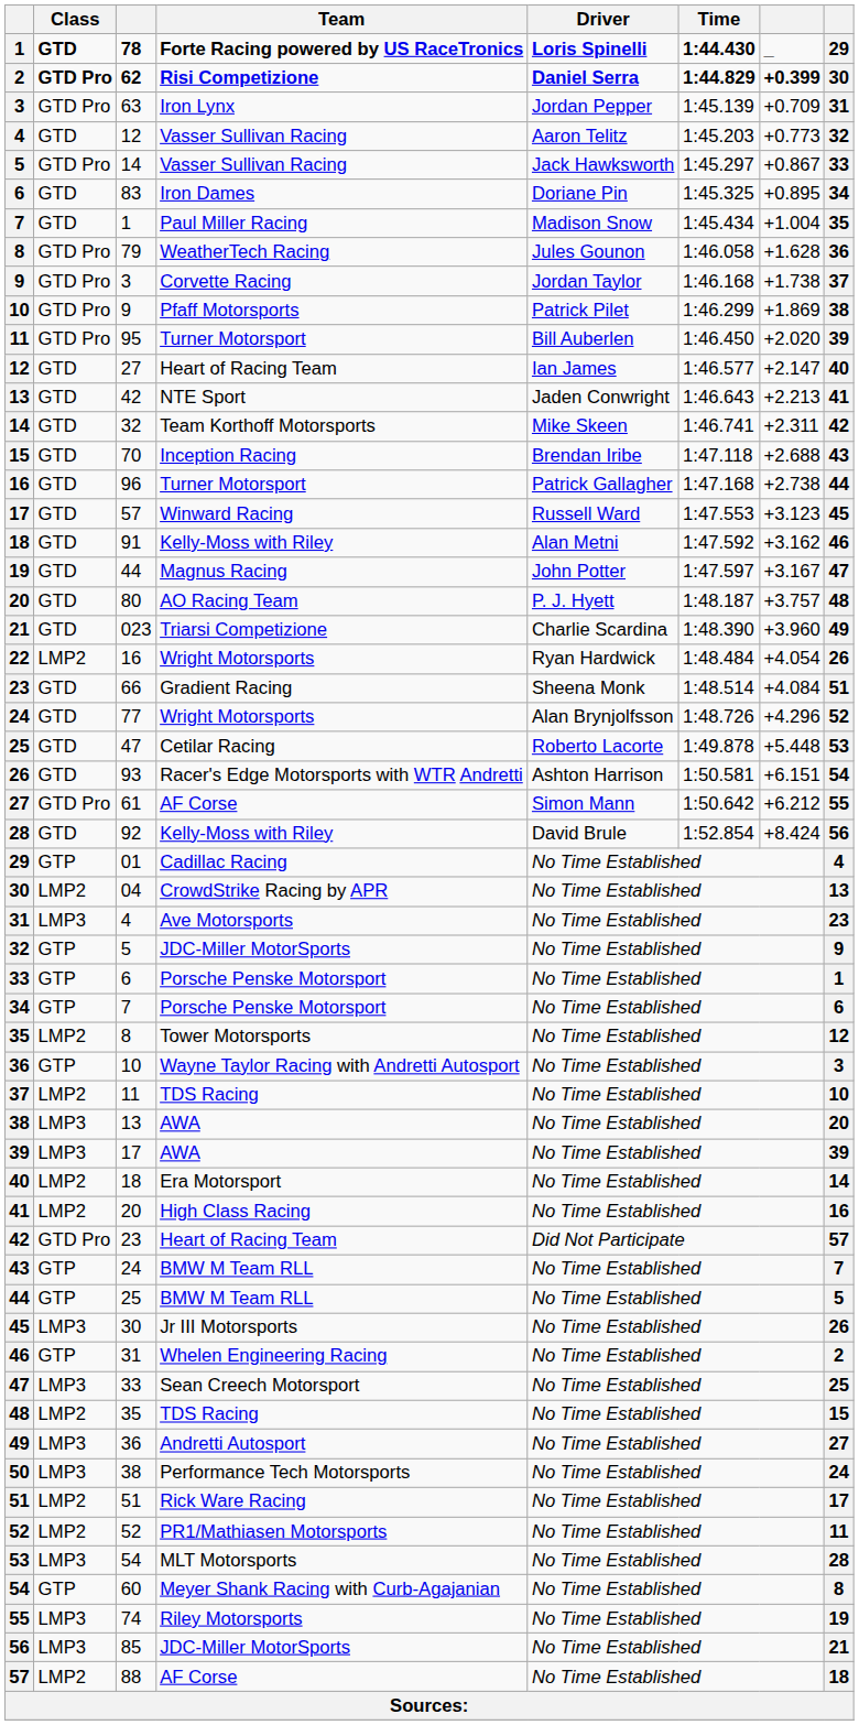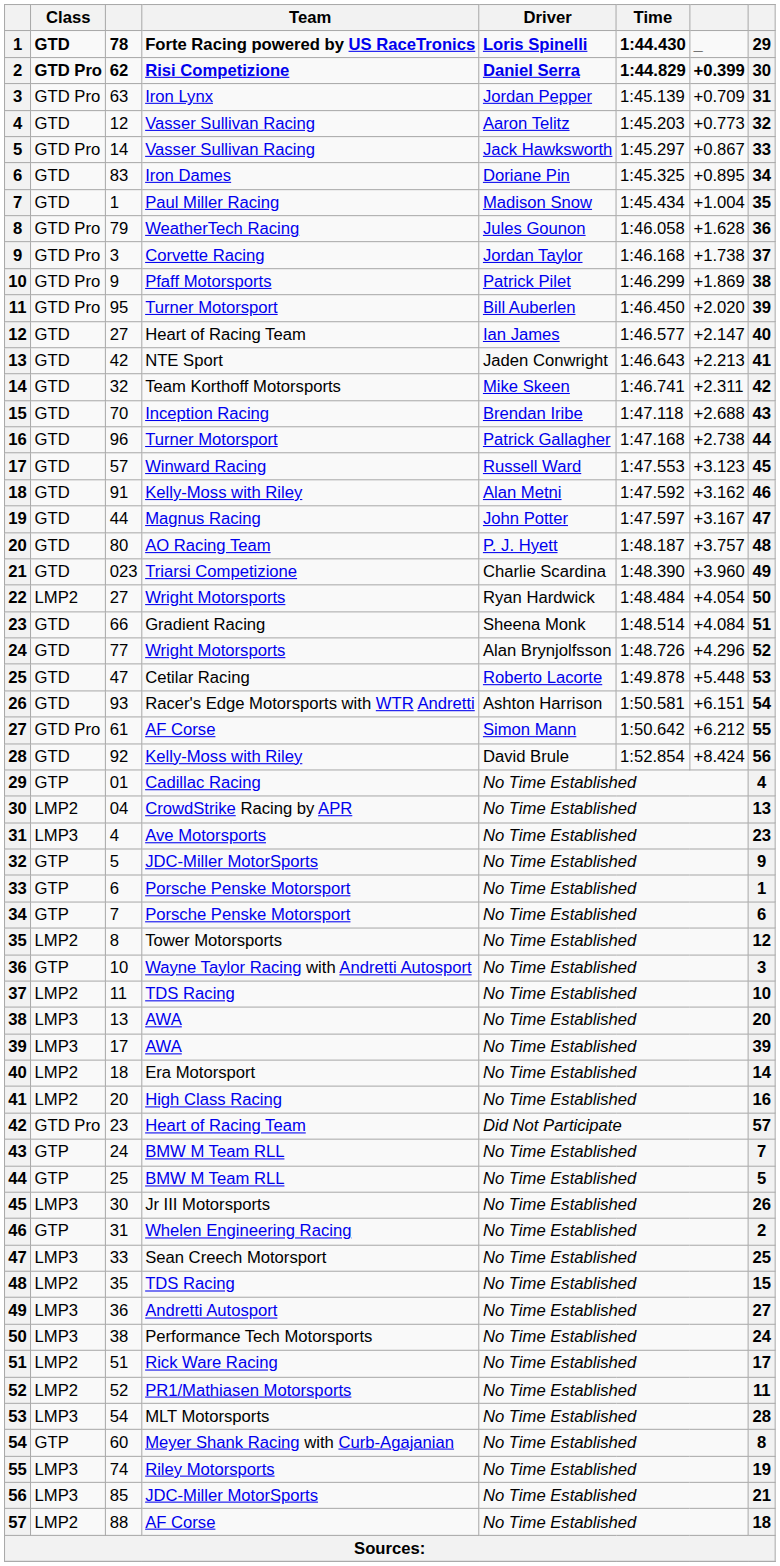 <table class="wikitable">
 <tr>
 <th scope="col"></th>
 <th scope="col">Class</th>
 <th scope="col"></th>
 <th scope="col">Team</th>
 <th scope="col">Driver</th>
 <th scope="col">Time</th>
 <th scope="col"></th>
 <th scope="col"></th>
 </tr>
 <tr>
 <th scope="row">1</th>
 <td><strong>GTD</strong></td>
 <td><strong>78</strong></td>
 <td><strong>Forte Racing powered by <a href='#'>US RaceTronics</a></strong></td>
 <td><strong> <a href='#'>Loris Spinelli</a></strong></td>
 <td><strong>1:44.430</strong></td>
 <td><strong>_</strong></td>
 <th>29</th>
 </tr>
 <tr>
 <th scope="row">2</th>
 <td><strong>GTD Pro</strong></td>
 <td><strong>62</strong></td>
 <td><strong><a href='#'>Risi Competizione</a></strong></td>
 <td><strong> <a href='#'>Daniel Serra</a></strong></td>
 <td><strong>1:44.829</strong></td>
 <td><strong>+0.399</strong></td>
 <th>30</th>
 </tr>
 <tr>
 <th scope="row">3</th>
 <td>GTD Pro</td>
 <td>63</td>
 <td><a href='#'>Iron Lynx</a></td>
 <td> <a href='#'>Jordan Pepper</a></td>
 <td>1:45.139</td>
 <td>+0.709</td>
 <th>31</th>
 </tr>
 <tr>
 <th scope="row">4</th>
 <td>GTD</td>
 <td>12</td>
 <td><a href='#'>Vasser Sullivan Racing</a></td>
 <td> <a href='#'>Aaron Telitz</a></td>
 <td>1:45.203</td>
 <td>+0.773</td>
 <th>32</th>
 </tr>
 <tr>
 <th scope="row">5</th>
 <td>GTD Pro</td>
 <td>14</td>
 <td><a href='#'>Vasser Sullivan Racing</a></td>
 <td> <a href='#'>Jack Hawksworth</a></td>
 <td>1:45.297</td>
 <td>+0.867</td>
 <th>33</th>
 </tr>
 <tr>
 <th scope="row">6</th>
 <td>GTD</td>
 <td>83</td>
 <td><a href='#'>Iron Dames</a></td>
 <td> <a href='#'>Doriane Pin</a></td>
 <td>1:45.325</td>
 <td>+0.895</td>
 <th>34</th>
 </tr>
 <tr>
 <th scope="row">7</th>
 <td>GTD</td>
 <td>1</td>
 <td><a href='#'>Paul Miller Racing</a></td>
 <td> <a href='#'>Madison Snow</a></td>
 <td>1:45.434</td>
 <td>+1.004</td>
 <th>35</th>
 </tr>
 <tr>
 <th scope="row">8</th>
 <td>GTD Pro</td>
 <td>79</td>
 <td><a href='#'>WeatherTech Racing</a></td>
 <td> <a href='#'>Jules Gounon</a></td>
 <td>1:46.058</td>
 <td>+1.628</td>
 <th>36</th>
 </tr>
 <tr>
 <th scope="row">9</th>
 <td>GTD Pro</td>
 <td>3</td>
 <td><a href='#'>Corvette Racing</a></td>
 <td> <a href='#'>Jordan Taylor</a></td>
 <td>1:46.168</td>
 <td>+1.738</td>
 <th>37</th>
 </tr>
 <tr>
 <th scope="row">10</th>
 <td>GTD Pro</td>
 <td>9</td>
 <td><a href='#'>Pfaff Motorsports</a></td>
 <td> <a href='#'>Patrick Pilet</a></td>
 <td>1:46.299</td>
 <td>+1.869</td>
 <th>38</th>
 </tr>
 <tr>
 <th scope="row">11</th>
 <td>GTD Pro</td>
 <td>95</td>
 <td><a href='#'>Turner Motorsport</a></td>
 <td> <a href='#'>Bill Auberlen</a></td>
 <td>1:46.450</td>
 <td>+2.020</td>
 <th>39</th>
 </tr>
 <tr>
 <th scope="row">12</th>
 <td>GTD</td>
 <td>27</td>
 <td>Heart of Racing Team</td>
 <td> <a href='#'>Ian James</a></td>
 <td>1:46.577</td>
 <td>+2.147</td>
 <th>40</th>
 </tr>
 <tr>
 <th scope="row">13</th>
 <td>GTD</td>
 <td>42</td>
 <td>NTE Sport</td>
 <td> Jaden Conwright</td>
 <td>1:46.643</td>
 <td>+2.213</td>
 <th>41</th>
 </tr>
 <tr>
 <th scope="row">14</th>
 <td>GTD</td>
 <td>32</td>
 <td>Team Korthoff Motorsports</td>
 <td> <a href='#'>Mike Skeen</a></td>
 <td>1:46.741</td>
 <td>+2.311</td>
 <th>42</th>
 </tr>
 <tr>
 <th scope="row">15</th>
 <td>GTD</td>
 <td>70</td>
 <td><a href='#'>Inception Racing</a></td>
 <td> <a href='#'>Brendan Iribe</a></td>
 <td>1:47.118</td>
 <td>+2.688</td>
 <th>43</th>
 </tr>
 <tr>
 <th scope="row">16</th>
 <td>GTD</td>
 <td>96</td>
 <td><a href='#'>Turner Motorsport</a></td>
 <td> <a href='#'>Patrick Gallagher</a></td>
 <td>1:47.168</td>
 <td>+2.738</td>
 <th>44</th>
 </tr>
 <tr>
 <th scope="row">17</th>
 <td>GTD</td>
 <td>57</td>
 <td><a href='#'>Winward Racing</a></td>
 <td> <a href='#'>Russell Ward</a></td>
 <td>1:47.553</td>
 <td>+3.123</td>
 <th>45</th>
 </tr>
 <tr>
 <th scope="row">18</th>
 <td>GTD</td>
 <td>91</td>
 <td><a href='#'>Kelly-Moss with Riley</a></td>
 <td> <a href='#'>Alan Metni</a></td>
 <td>1:47.592</td>
 <td>+3.162</td>
 <th>46</th>
 </tr>
 <tr>
 <th scope="row">19</th>
 <td>GTD</td>
 <td>44</td>
 <td><a href='#'>Magnus Racing</a></td>
 <td> <a href='#'>John Potter</a></td>
 <td>1:47.597</td>
 <td>+3.167</td>
 <th>47</th>
 </tr>
 <tr>
 <th scope="row">20</th>
 <td>GTD</td>
 <td>80</td>
 <td><a href='#'>AO Racing Team</a></td>
 <td> <a href='#'>P. J. Hyett</a></td>
 <td>1:48.187</td>
 <td>+3.757</td>
 <th>48</th>
 </tr>
 <tr>
 <th scope="row">21</th>
 <td>GTD</td>
 <td>023</td>
 <td><a href='#'>Triarsi Competizione</a></td>
 <td> Charlie Scardina</td>
 <td>1:48.390</td>
 <td>+3.960</td>
 <th>49</th>
 </tr>
 <tr>
 <th scope="row">22</th>
 <td>LMP2</td>
-<td>16</td>
+<td>27</td>
 <td><a href='#'>Wright Motorsports</a></td>
 <td> Ryan Hardwick</td>
 <td>1:48.484</td>
 <td>+4.054</td>
-<th>26</th>
+<th>50</th>
 </tr>
 <tr>
 <th scope="row">23</th>
 <td>GTD</td>
 <td>66</td>
 <td>Gradient Racing</td>
 <td> Sheena Monk</td>
 <td>1:48.514</td>
 <td>+4.084</td>
 <th>51</th>
 </tr>
 <tr>
 <th scope="row">24</th>
 <td>GTD</td>
 <td>77</td>
 <td><a href='#'>Wright Motorsports</a></td>
 <td> Alan Brynjolfsson</td>
 <td>1:48.726</td>
 <td>+4.296</td>
 <th>52</th>
 </tr>
 <tr>
 <th scope="row">25</th>
 <td>GTD</td>
 <td>47</td>
 <td>Cetilar Racing</td>
 <td> <a href='#'>Roberto Lacorte</a></td>
 <td>1:49.878</td>
 <td>+5.448</td>
 <th>53</th>
 </tr>
 <tr>
 <th scope="row">26</th>
 <td>GTD</td>
 <td>93</td>
 <td>Racer's Edge Motorsports with <a href='#'>WTR</a> <a href='#'>Andretti</a></td>
 <td> Ashton Harrison</td>
 <td>1:50.581</td>
 <td>+6.151</td>
 <th>54</th>
 </tr>
 <tr>
 <th scope="row">27</th>
 <td>GTD Pro</td>
 <td>61</td>
 <td><a href='#'>AF Corse</a></td>
 <td> <a href='#'>Simon Mann</a></td>
 <td>1:50.642</td>
 <td>+6.212</td>
 <th>55</th>
 </tr>
 <tr>
 <th scope="row">28</th>
 <td>GTD</td>
 <td>92</td>
 <td><a href='#'>Kelly-Moss with Riley</a></td>
 <td> David Brule</td>
 <td>1:52.854</td>
 <td>+8.424</td>
 <th>56</th>
 </tr>
 <tr>
 <th>29</th>
 <td>GTP</td>
 <td>01</td>
 <td><a href='#'>Cadillac Racing</a></td>
 <td colspan="3"><em>No Time Established</em></td>
 <th>4</th>
 </tr>
 <tr>
 <th>30</th>
 <td>LMP2</td>
 <td>04</td>
 <td><a href='#'>CrowdStrike</a> Racing by <a href='#'>APR</a></td>
 <td colspan="3"><em>No Time Established</em></td>
 <th>13</th>
 </tr>
 <tr>
 <th>31</th>
 <td>LMP3</td>
 <td>4</td>
 <td><a href='#'>Ave Motorsports</a></td>
 <td colspan="3"><em>No Time Established</em></td>
 <th>23</th>
 </tr>
 <tr>
 <th>32</th>
 <td>GTP</td>
 <td>5</td>
 <td><a href='#'>JDC-Miller MotorSports</a></td>
 <td colspan="3"><em>No Time Established</em></td>
 <th>9</th>
 </tr>
 <tr>
 <th>33</th>
 <td>GTP</td>
 <td>6</td>
 <td><a href='#'>Porsche Penske Motorsport</a></td>
 <td colspan="3"><em>No Time Established</em></td>
 <th>1</th>
 </tr>
 <tr>
 <th>34</th>
 <td>GTP</td>
 <td>7</td>
 <td><a href='#'>Porsche Penske Motorsport</a></td>
 <td colspan="3"><em>No Time Established</em></td>
 <th>6</th>
 </tr>
 <tr>
 <th>35</th>
 <td>LMP2</td>
 <td>8</td>
 <td>Tower Motorsports</td>
 <td colspan="3"><em>No Time Established</em></td>
 <th>12</th>
 </tr>
 <tr>
 <th>36</th>
 <td>GTP</td>
 <td>10</td>
 <td><a href='#'>Wayne Taylor Racing</a> with <a href='#'>Andretti Autosport</a></td>
 <td colspan="3"><em>No Time Established</em></td>
 <th>3</th>
 </tr>
 <tr>
 <th>37</th>
 <td>LMP2</td>
 <td>11</td>
 <td><a href='#'>TDS Racing</a></td>
 <td colspan="3"><em>No Time Established</em></td>
 <th>10</th>
 </tr>
 <tr>
 <th>38</th>
 <td>LMP3</td>
 <td>13</td>
 <td><a href='#'>AWA</a></td>
 <td colspan="3"><em>No Time Established</em></td>
 <th>20</th>
 </tr>
 <tr>
 <th>39</th>
 <td>LMP3</td>
 <td>17</td>
 <td><a href='#'>AWA</a></td>
 <td colspan="3"><em>No Time Established</em></td>
 <th>39</th>
 </tr>
 <tr>
 <th>40</th>
 <td>LMP2</td>
 <td>18</td>
 <td>Era Motorsport</td>
 <td colspan="3"><em>No Time Established</em></td>
 <th>14</th>
 </tr>
 <tr>
 <th>41</th>
 <td>LMP2</td>
 <td>20</td>
 <td><a href='#'>High Class Racing</a></td>
 <td colspan="3"><em>No Time Established</em></td>
 <th>16</th>
 </tr>
 <tr>
 <th>42</th>
 <td>GTD Pro</td>
 <td>23</td>
 <td><a href='#'>Heart of Racing Team</a></td>
 <td colspan="3"><em>Did Not Participate</em></td>
 <th>57</th>
 </tr>
 <tr>
 <th>43</th>
 <td>GTP</td>
 <td>24</td>
 <td><a href='#'>BMW M Team RLL</a></td>
 <td colspan="3"><em>No Time Established</em></td>
 <th>7</th>
 </tr>
 <tr>
 <th>44</th>
 <td>GTP</td>
 <td>25</td>
 <td><a href='#'>BMW M Team RLL</a></td>
 <td colspan="3"><em>No Time Established</em></td>
 <th>5</th>
 </tr>
 <tr>
 <th>45</th>
 <td>LMP3</td>
 <td>30</td>
 <td>Jr III Motorsports</td>
 <td colspan="3"><em>No Time Established</em></td>
 <th>26</th>
 </tr>
 <tr>
 <th>46</th>
 <td>GTP</td>
 <td>31</td>
 <td><a href='#'>Whelen Engineering Racing</a></td>
 <td colspan="3"><em>No Time Established</em></td>
 <th>2</th>
 </tr>
 <tr>
 <th>47</th>
 <td>LMP3</td>
 <td>33</td>
 <td>Sean Creech Motorsport</td>
 <td colspan="3"><em>No Time Established</em></td>
 <th>25</th>
 </tr>
 <tr>
 <th>48</th>
 <td>LMP2</td>
 <td>35</td>
 <td><a href='#'>TDS Racing</a></td>
 <td colspan="3"><em>No Time Established</em></td>
 <th>15</th>
 </tr>
 <tr>
 <th>49</th>
 <td>LMP3</td>
 <td>36</td>
 <td><a href='#'>Andretti Autosport</a></td>
 <td colspan="3"><em>No Time Established</em></td>
 <th>27</th>
 </tr>
 <tr>
 <th>50</th>
 <td>LMP3</td>
 <td>38</td>
 <td>Performance Tech Motorsports</td>
 <td colspan="3"><em>No Time Established</em></td>
 <th>24</th>
 </tr>
 <tr>
 <th>51</th>
 <td>LMP2</td>
 <td>51</td>
 <td><a href='#'>Rick Ware Racing</a></td>
 <td colspan="3"><em>No Time Established</em></td>
 <th>17</th>
 </tr>
 <tr>
 <th>52</th>
 <td>LMP2</td>
 <td>52</td>
 <td><a href='#'>PR1/Mathiasen Motorsports</a></td>
 <td colspan="3"><em>No Time Established</em></td>
 <th>11</th>
 </tr>
 <tr>
 <th>53</th>
 <td>LMP3</td>
 <td>54</td>
 <td>MLT Motorsports</td>
 <td colspan="3"><em>No Time Established</em></td>
 <th>28</th>
 </tr>
 <tr>
 <th>54</th>
 <td>GTP</td>
 <td>60</td>
 <td><a href='#'>Meyer Shank Racing</a> with <a href='#'>Curb-Agajanian</a></td>
 <td colspan="3"><em>No Time Established</em></td>
 <th>8</th>
 </tr>
 <tr>
 <th>55</th>
 <td>LMP3</td>
 <td>74</td>
 <td><a href='#'>Riley Motorsports</a></td>
 <td colspan="3"><em>No Time Established</em></td>
 <th>19</th>
 </tr>
 <tr>
 <th>56</th>
 <td>LMP3</td>
 <td>85</td>
 <td><a href='#'>JDC-Miller MotorSports</a></td>
 <td colspan="3"><em>No Time Established</em></td>
 <th>21</th>
 </tr>
 <tr>
 <th>57</th>
 <td>LMP2</td>
 <td>88</td>
 <td><a href='#'>AF Corse</a></td>
 <td colspan="3"><em>No Time Established</em></td>
 <th>18</th>
 </tr>
 <tr>
 <th colspan="8">Sources:</th>
 </tr>
 <tr>
 </tr>
 </table>
